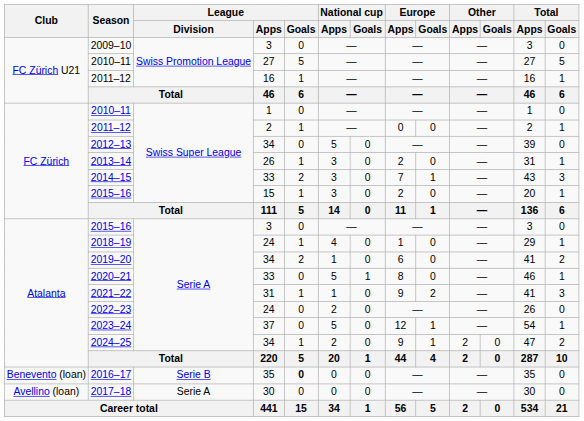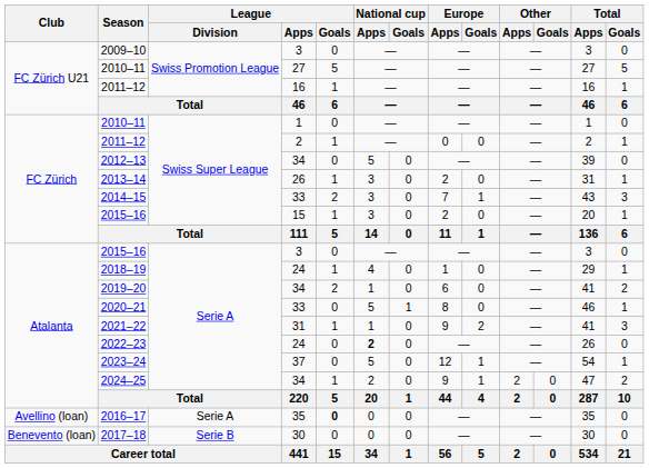 <table class="wikitable" style="text-align:center">
 <tr>
 <th rowspan="2">Club</th>
 <th rowspan="2">Season</th>
 <th colspan="3">League</th>
 <th colspan="2">National cup</th>
 <th colspan="2">Europe</th>
 <th colspan="2">Other</th>
 <th colspan="2">Total</th>
 </tr>
 <tr>
 <th>Division</th>
 <th>Apps</th>
 <th>Goals</th>
 <th>Apps</th>
 <th>Goals</th>
 <th>Apps</th>
 <th>Goals</th>
 <th>Apps</th>
 <th>Goals</th>
 <th>Apps</th>
 <th>Goals</th>
 </tr>
 <tr>
 <td rowspan="4"><a href='#'>FC Zürich</a> U21</td>
 <td>2009–10</td>
 <td rowspan="3"><a href='#'>Swiss Promotion League</a></td>
 <td>3</td>
 <td>0</td>
 <td colspan="2">—</td>
 <td colspan="2">—</td>
 <td colspan="2">—</td>
 <td>3</td>
 <td>0</td>
 </tr>
 <tr>
 <td>2010–11</td>
 <td>27</td>
 <td>5</td>
 <td colspan="2">—</td>
 <td colspan="2">—</td>
 <td colspan="2">—</td>
 <td>27</td>
 <td>5</td>
 </tr>
 <tr>
 <td>2011–12</td>
 <td>16</td>
 <td>1</td>
 <td colspan="2">—</td>
 <td colspan="2">—</td>
 <td colspan="2">—</td>
 <td>16</td>
 <td>1</td>
 </tr>
 <tr>
 <th colspan="2">Total</th>
 <th>46</th>
 <th>6</th>
 <th colspan="2">—</th>
 <th colspan="2">—</th>
 <th colspan="2">—</th>
 <th>46</th>
 <th>6</th>
 </tr>
 <tr>
 <td rowspan="7"><a href='#'>FC Zürich</a></td>
 <td><a href='#'>2010–11</a></td>
 <td rowspan="6"><a href='#'>Swiss Super League</a></td>
 <td>1</td>
 <td>0</td>
 <td colspan="2">—</td>
 <td colspan="2">—</td>
 <td colspan="2">—</td>
 <td>1</td>
 <td>0</td>
 </tr>
 <tr>
 <td><a href='#'>2011–12</a></td>
 <td>2</td>
 <td>1</td>
 <td colspan="2">—</td>
 <td>0</td>
 <td>0</td>
 <td colspan="2">—</td>
 <td>2</td>
 <td>1</td>
 </tr>
 <tr>
 <td><a href='#'>2012–13</a></td>
 <td>34</td>
 <td>0</td>
 <td>5</td>
 <td>0</td>
 <td colspan="2">—</td>
 <td colspan="2">—</td>
 <td>39</td>
 <td>0</td>
 </tr>
 <tr>
 <td><a href='#'>2013–14</a></td>
 <td>26</td>
 <td>1</td>
 <td>3</td>
 <td>0</td>
 <td>2</td>
 <td>0</td>
 <td colspan="2">—</td>
 <td>31</td>
 <td>1</td>
 </tr>
 <tr>
 <td><a href='#'>2014–15</a></td>
 <td>33</td>
 <td>2</td>
 <td>3</td>
 <td>0</td>
 <td>7</td>
 <td>1</td>
 <td colspan="2">—</td>
 <td>43</td>
 <td>3</td>
 </tr>
 <tr>
 <td><a href='#'>2015–16</a></td>
 <td>15</td>
 <td>1</td>
 <td>3</td>
 <td>0</td>
 <td>2</td>
 <td>0</td>
 <td colspan="2">—</td>
 <td>20</td>
 <td>1</td>
 </tr>
 <tr>
 <th colspan="2">Total</th>
 <th>111</th>
 <th>5</th>
 <th>14</th>
 <th>0</th>
 <th>11</th>
 <th>1</th>
 <th colspan="2">—</th>
 <th>136</th>
 <th>6</th>
 </tr>
 <tr>
 <td rowspan="9"><a href='#'>Atalanta</a></td>
 <td><a href='#'>2015–16</a></td>
 <td rowspan="8"><a href='#'>Serie A</a></td>
 <td>3</td>
 <td>0</td>
 <td colspan="2">—</td>
 <td colspan="2">—</td>
 <td colspan="2">—</td>
 <td>3</td>
 <td>0</td>
 </tr>
 <tr>
 <td><a href='#'>2018–19</a></td>
 <td>24</td>
 <td>1</td>
 <td>4</td>
 <td>0</td>
 <td>1</td>
 <td>0</td>
 <td colspan="2">—</td>
 <td>29</td>
 <td>1</td>
 </tr>
 <tr>
 <td><a href='#'>2019–20</a></td>
 <td>34</td>
 <td>2</td>
 <td>1</td>
 <td>0</td>
 <td>6</td>
 <td>0</td>
 <td colspan="2">—</td>
 <td>41</td>
 <td>2</td>
 </tr>
 <tr>
 <td><a href='#'>2020–21</a></td>
 <td>33</td>
 <td>0</td>
 <td>5</td>
 <td>1</td>
 <td>8</td>
 <td>0</td>
 <td colspan="2">—</td>
 <td>46</td>
 <td>1</td>
 </tr>
 <tr>
 <td><a href='#'>2021–22</a></td>
 <td>31</td>
 <td>1</td>
 <td>1</td>
 <td>0</td>
 <td>9</td>
 <td>2</td>
 <td colspan="2">—</td>
 <td>41</td>
 <td>3</td>
 </tr>
 <tr>
 <td><a href='#'>2022–23</a></td>
 <td>24</td>
 <td>0</td>
-<td>2</td>
+<td><strong>2</strong></td>
 <td>0</td>
 <td colspan="2">—</td>
 <td colspan="2">—</td>
 <td>26</td>
 <td>0</td>
 </tr>
 <tr>
 <td><a href='#'>2023–24</a></td>
 <td>37</td>
 <td>0</td>
 <td>5</td>
 <td>0</td>
 <td>12</td>
 <td>1</td>
 <td colspan="2">—</td>
 <td>54</td>
 <td>1</td>
 </tr>
 <tr>
 <td><a href='#'>2024–25</a></td>
 <td>34</td>
 <td>1</td>
 <td>2</td>
 <td>0</td>
 <td>9</td>
 <td>1</td>
 <td>2</td>
 <td>0</td>
 <td>47</td>
 <td>2</td>
 </tr>
 <tr>
 <th colspan="2">Total</th>
 <th>220</th>
 <th>5</th>
 <th>20</th>
 <th>1</th>
 <th>44</th>
 <th>4</th>
 <th>2</th>
 <th>0</th>
 <th>287</th>
 <th>10</th>
 </tr>
 <tr>
-<td><a href='#'>Benevento</a> (loan)</td>
+<td><a href='#'>Avellino</a> (loan)</td>
 <td><a href='#'>2016–17</a></td>
-<td><a href='#'>Serie B</a></td>
+<td>Serie A</td>
 <td>35</td>
 <td><strong>0</strong></td>
 <td>0</td>
 <td>0</td>
 <td colspan="2">—</td>
 <td colspan="2">—</td>
 <td>35</td>
 <td>0</td>
 </tr>
 <tr>
-<td><a href='#'>Avellino</a> (loan)</td>
+<td><a href='#'>Benevento</a> (loan)</td>
 <td><a href='#'>2017–18</a></td>
-<td>Serie A</td>
+<td><a href='#'>Serie B</a></td>
 <td>30</td>
 <td>0</td>
 <td>0</td>
 <td>0</td>
 <td colspan="2">—</td>
 <td colspan="2">—</td>
 <td>30</td>
 <td>0</td>
 </tr>
 <tr>
 <th colspan="3">Career total</th>
 <th>441</th>
 <th>15</th>
 <th>34</th>
 <th>1</th>
 <th>56</th>
 <th>5</th>
 <th>2</th>
 <th>0</th>
 <th>534</th>
 <th>21</th>
 </tr>
 </table>
